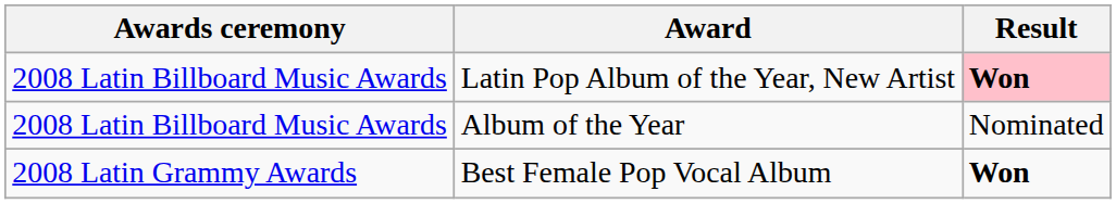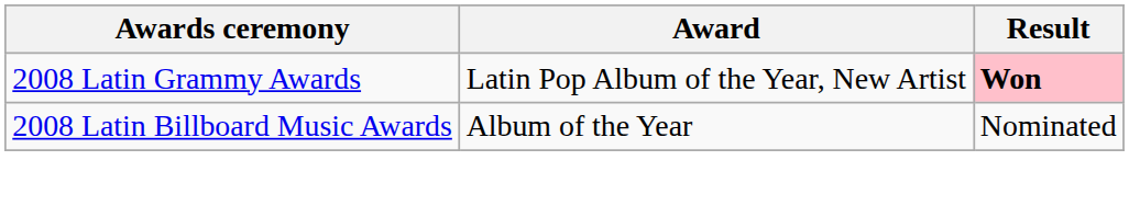 <table class="wikitable">
 <tr>
 <th>Awards ceremony</th>
 <th>Award</th>
 <th>Result</th>
 </tr>
 <tr>
-<td><a href='#'>2008 Latin Billboard Music Awards</a></td>
+<td><a href='#'>2008 Latin Grammy Awards</a></td>
 <td>Latin Pop Album of the Year, New Artist</td>
 <td style="background: pink;"><strong>Won</strong></td>
 </tr>
 <tr>
 <td><a href='#'>2008 Latin Billboard Music Awards</a></td>
 <td>Album of the Year</td>
 <td>Nominated</td>
 </tr>
-<tr>
-<td><a href='#'>2008 Latin Grammy Awards</a></td>
-<td>Best Female Pop Vocal Album</td>
-<td><strong>Won</strong></td>
-</tr>
 </table>
